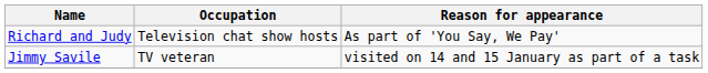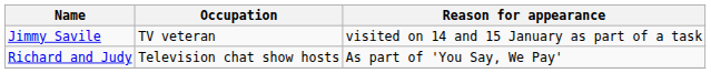 <table class="wikitable">
 <tr>
 <th>Name</th>
 <th>Occupation</th>
 <th>Reason for appearance</th>
 </tr>
 <tr>
+<td><a href='#'>Jimmy Savile</a></td>
+<td>TV veteran</td>
+<td>visited on 14 and 15 January as part of a task</td>
+</tr>
+<tr>
 <td><a href='#'>Richard and Judy</a></td>
 <td>Television chat show hosts</td>
 <td>As part of 'You Say, We Pay'</td>
 </tr>
 <tr>
-<td><a href='#'>Jimmy Savile</a></td>
-<td>TV veteran</td>
-<td>visited on 14 and 15 January as part of a task</td>
-</tr>
-<tr>
 </tr>
 </table>
